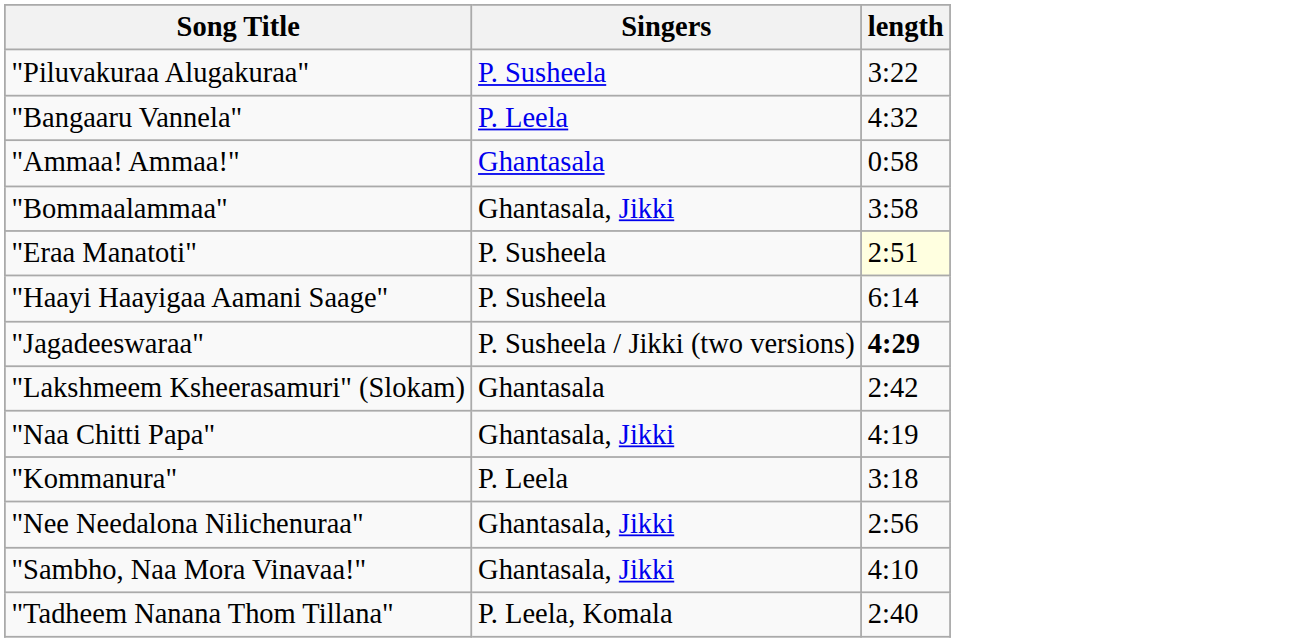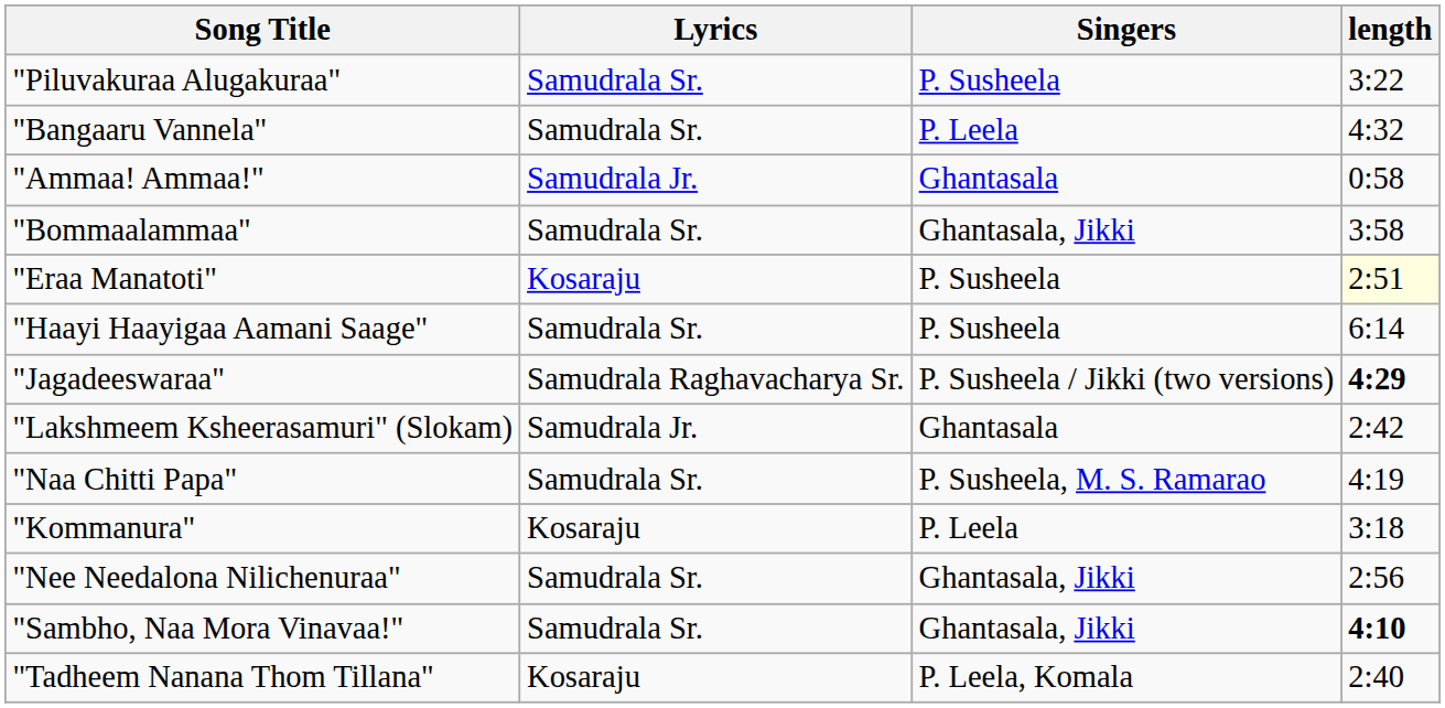 <table class="wikitable">
 <tr>
 <th>Song Title</th>
+<th>Lyrics</th>
 <th>Singers</th>
 <th>length</th>
 </tr>
 <tr>
 <td>"Piluvakuraa Alugakuraa"</td>
+<td><a href='#'>Samudrala Sr.</a></td>
 <td><a href='#'>P. Susheela</a></td>
 <td>3:22</td>
 </tr>
 <tr>
 <td>"Bangaaru Vannela"</td>
+<td>Samudrala Sr.</td>
 <td><a href='#'>P. Leela</a></td>
 <td>4:32</td>
 </tr>
 <tr>
 <td>"Ammaa! Ammaa!"</td>
+<td><a href='#'>Samudrala Jr.</a></td>
 <td><a href='#'>Ghantasala</a></td>
 <td>0:58</td>
 </tr>
 <tr>
 <td>"Bommaalammaa"</td>
+<td>Samudrala Sr.</td>
 <td>Ghantasala, <a href='#'>Jikki</a></td>
 <td>3:58</td>
 </tr>
 <tr>
 <td>"Eraa Manatoti"</td>
+<td><a href='#'>Kosaraju</a></td>
 <td>P. Susheela</td>
 <td style="background: lightyellow;">2:51</td>
 </tr>
 <tr>
 <td>"Haayi Haayigaa Aamani Saage"</td>
+<td>Samudrala Sr.</td>
 <td>P. Susheela</td>
 <td>6:14</td>
 </tr>
 <tr>
 <td>"Jagadeeswaraa"</td>
+<td>Samudrala Raghavacharya Sr.</td>
 <td>P. Susheela / Jikki (two versions)</td>
 <td><strong>4:29</strong></td>
 </tr>
 <tr>
 <td>"Lakshmeem Ksheerasamuri" (Slokam)</td>
+<td>Samudrala Jr.</td>
 <td>Ghantasala</td>
 <td>2:42</td>
 </tr>
 <tr>
 <td>"Naa Chitti Papa"</td>
-<td>Ghantasala, <a href='#'>Jikki</a></td>
+<td>Samudrala Sr.</td>
+<td>P. Susheela, <a href='#'>M. S. Ramarao</a></td>
 <td>4:19</td>
 </tr>
 <tr>
 <td>"Kommanura"</td>
+<td>Kosaraju</td>
 <td>P. Leela</td>
 <td>3:18</td>
 </tr>
 <tr>
 <td>"Nee Needalona Nilichenuraa"</td>
+<td>Samudrala Sr.</td>
 <td>Ghantasala, <a href='#'>Jikki</a></td>
 <td>2:56</td>
 </tr>
 <tr>
 <td>"Sambho, Naa Mora Vinavaa!"</td>
+<td>Samudrala Sr.</td>
 <td>Ghantasala, <a href='#'>Jikki</a></td>
-<td>4:10</td>
+<td><strong>4:10</strong></td>
 </tr>
 <tr>
 <td>"Tadheem Nanana Thom Tillana"</td>
+<td>Kosaraju</td>
 <td>P. Leela, Komala</td>
 <td>2:40</td>
 </tr>
 </table>
